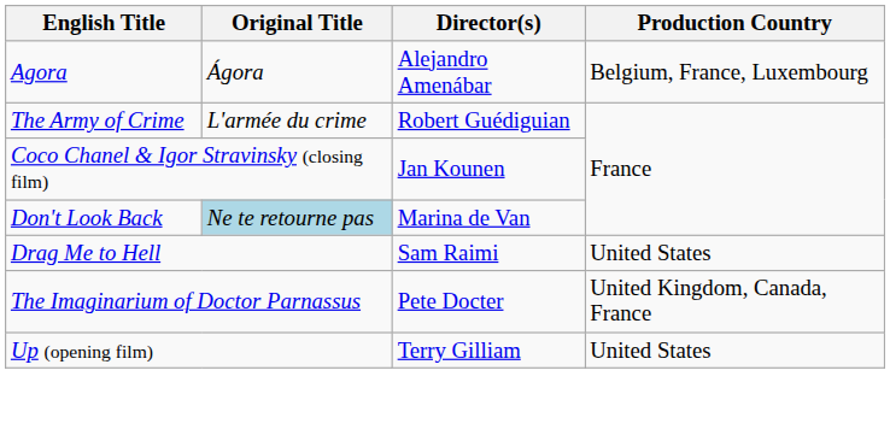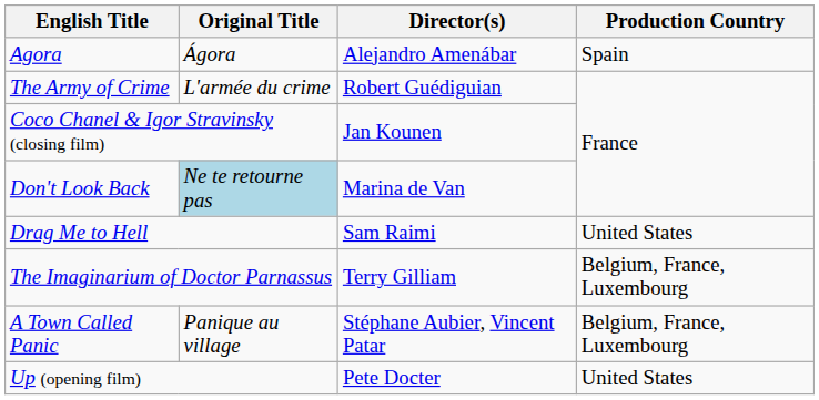 <table class="wikitable" width="100%" cellpadding="5">
 <tr>
 <th scope="col">English Title</th>
 <th scope="col">Original Title</th>
 <th scope="col">Director(s)</th>
 <th scope="col">Production Country</th>
 </tr>
 <tr>
 <td><em><a href='#'>Agora</a></em></td>
 <td><em>Ágora</em></td>
 <td><a href='#'>Alejandro Amenábar</a></td>
-<td>Belgium, France, Luxembourg</td>
+<td>Spain</td>
 </tr>
 <tr>
 <td data-sort-value="Army"><em><a href='#'>The Army of Crime</a></em></td>
 <td data-sort-value="armée"><em>L'armée du crime</em></td>
 <td data-sort-value="Guédiguian"><a href='#'>Robert Guédiguian</a></td>
 <td rowspan="3">France</td>
 </tr>
 <tr>
 <td colspan="2"><em><a href='#'>Coco Chanel & Igor Stravinsky</a></em> <small>(closing film)</small></td>
 <td data-sort-value="Kounen"><a href='#'>Jan Kounen</a></td>
 </tr>
 <tr>
 <td><em><a href='#'>Don't Look Back</a></em></td>
 <td style="background: lightblue;"><em>Ne te retourne pas</em></td>
 <td data-sort-value="de Van"><a href='#'>Marina de Van</a></td>
 </tr>
 <tr>
 <td colspan="2"><em><a href='#'>Drag Me to Hell</a></em></td>
 <td data-sort-value="Raimi"><a href='#'>Sam Raimi</a></td>
 <td>United States</td>
 </tr>
 <tr>
 <td colspan="2" data-sort-value="Imaginarium"><em><a href='#'>The Imaginarium of Doctor Parnassus</a></em></td>
-<td data-sort-value="Docter"><a href='#'>Pete Docter</a></td>
-<td>United Kingdom, Canada, France</td>
+<td data-sort-value="Gilliam"><a href='#'>Terry Gilliam</a></td>
+<td>Belgium, France, Luxembourg</td>
+</tr>
+<tr>
+<td data-sort-value="Town"><em><a href='#'>A Town Called Panic</a></em></td>
+<td><em>Panique au village</em></td>
+<td data-sort-value="Aubier"><a href='#'>Stéphane Aubier</a>, <a href='#'>Vincent Patar</a></td>
+<td>Belgium, France, Luxembourg</td>
 </tr>
 <tr>
 <td colspan="2"><em><a href='#'>Up</a></em> <small>(opening film)</small></td>
-<td data-sort-value="Gilliam"><a href='#'>Terry Gilliam</a></td>
+<td data-sort-value="Docter"><a href='#'>Pete Docter</a></td>
 <td>United States</td>
 </tr>
 </table>
